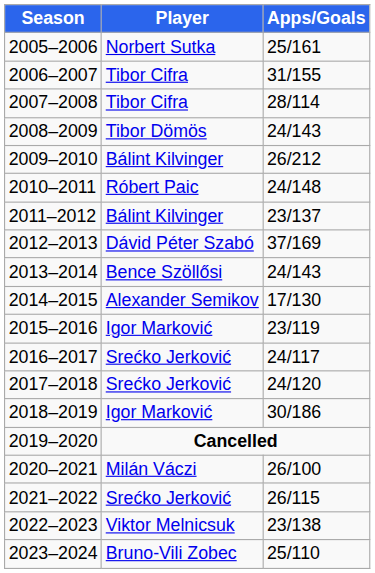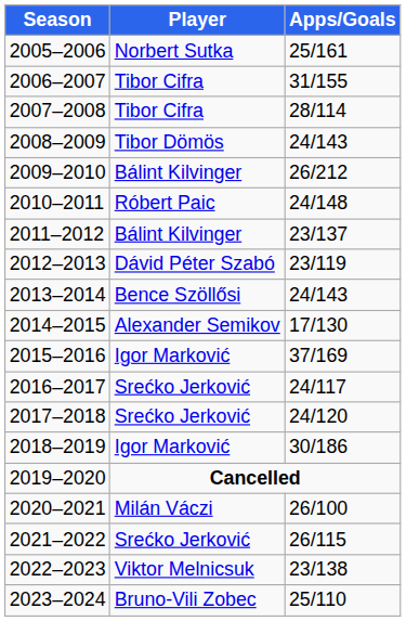 <table class="wikitable">
 <tr>
 <th style="color:#FFFFFF; background:#2B65EC">Season</th>
 <th style="color:#FFFFFF; background:#2B65EC">Player</th>
 <th style="color:#FFFFFF; background:#2B65EC">Apps/Goals</th>
 </tr>
 <tr>
 <td>2005–2006</td>
 <td> <a href='#'>Norbert Sutka</a></td>
 <td>25/161</td>
 </tr>
 <tr>
 <td>2006–2007</td>
 <td> <a href='#'>Tibor Cifra</a></td>
 <td>31/155</td>
 </tr>
 <tr>
 <td>2007–2008</td>
 <td> <a href='#'>Tibor Cifra</a></td>
 <td>28/114</td>
 </tr>
 <tr>
 <td>2008–2009</td>
 <td> <a href='#'>Tibor Dömös</a></td>
 <td>24/143</td>
 </tr>
 <tr>
 <td>2009–2010</td>
 <td> <a href='#'>Bálint Kilvinger</a></td>
 <td>26/212</td>
 </tr>
 <tr>
 <td>2010–2011</td>
 <td> <a href='#'>Róbert Paic</a></td>
 <td>24/148</td>
 </tr>
 <tr>
 <td>2011–2012</td>
 <td> <a href='#'>Bálint Kilvinger</a></td>
 <td>23/137</td>
 </tr>
 <tr>
 <td>2012–2013</td>
 <td> <a href='#'>Dávid Péter Szabó</a></td>
-<td>37/169</td>
+<td>23/119</td>
 </tr>
 <tr>
 <td>2013–2014</td>
 <td> <a href='#'>Bence Szöllősi</a></td>
 <td>24/143</td>
 </tr>
 <tr>
 <td>2014–2015</td>
 <td> <a href='#'>Alexander Semikov</a></td>
 <td>17/130</td>
 </tr>
 <tr>
 <td>2015–2016</td>
 <td> <a href='#'>Igor Marković</a></td>
-<td>23/119</td>
+<td>37/169</td>
 </tr>
 <tr>
 <td>2016–2017</td>
 <td> <a href='#'>Srećko Jerković</a></td>
 <td>24/117</td>
 </tr>
 <tr>
 <td>2017–2018</td>
 <td> <a href='#'>Srećko Jerković</a></td>
 <td>24/120</td>
 </tr>
 <tr>
 <td>2018–2019</td>
 <td> <a href='#'>Igor Marković</a></td>
 <td>30/186</td>
 </tr>
 <tr>
 <td>2019–2020</td>
 <td colspan=2 align=center><strong>Cancelled</strong></td>
 </tr>
 <tr>
 <td>2020–2021</td>
 <td> <a href='#'>Milán Váczi</a></td>
 <td>26/100</td>
 </tr>
 <tr>
 <td>2021–2022</td>
 <td> <a href='#'>Srećko Jerković</a></td>
 <td>26/115</td>
 </tr>
 <tr>
 <td>2022–2023</td>
 <td> <a href='#'>Viktor Melnicsuk</a></td>
 <td>23/138</td>
 </tr>
 <tr>
 <td>2023–2024</td>
 <td> <a href='#'>Bruno-Vili Zobec</a></td>
 <td>25/110</td>
 </tr>
 </table>
